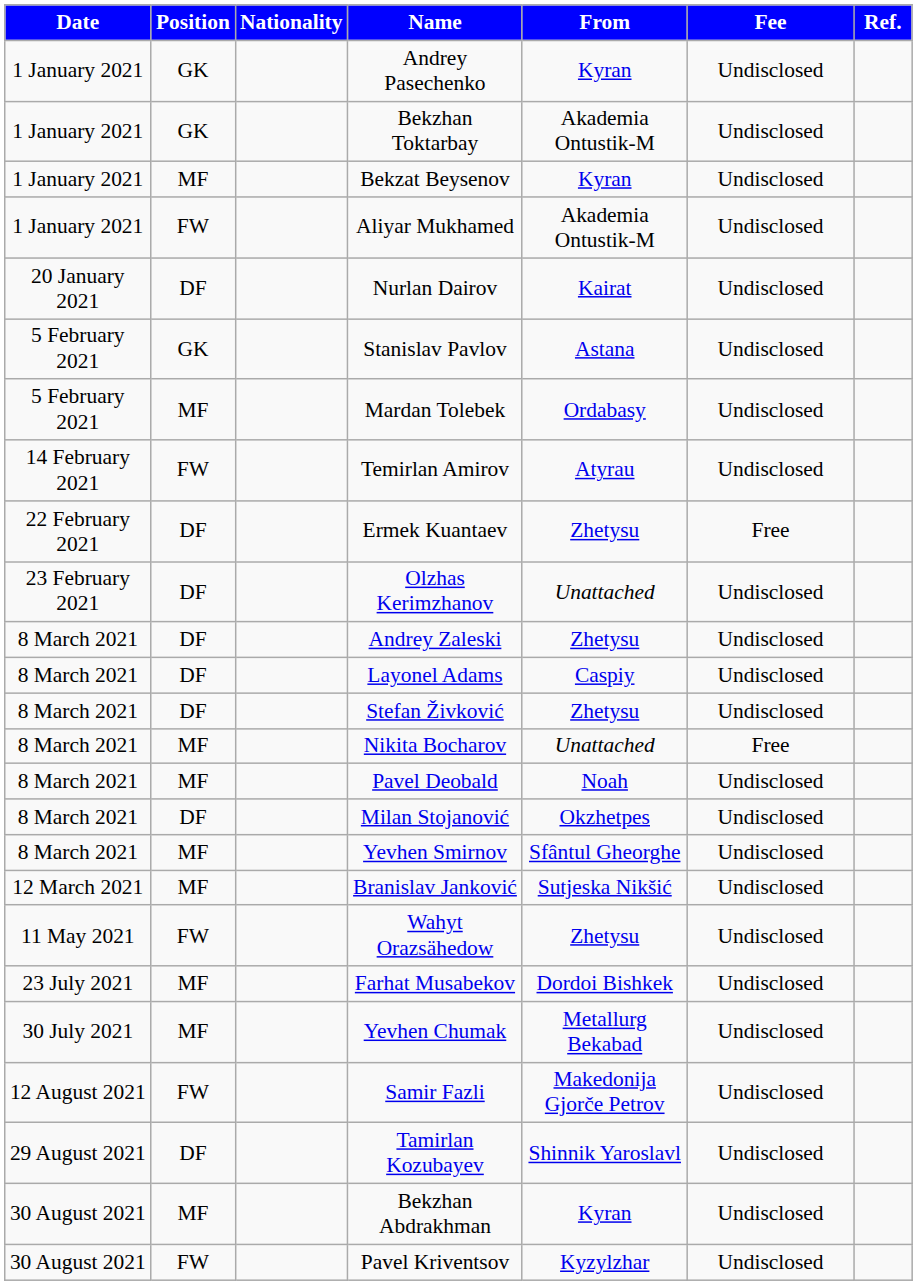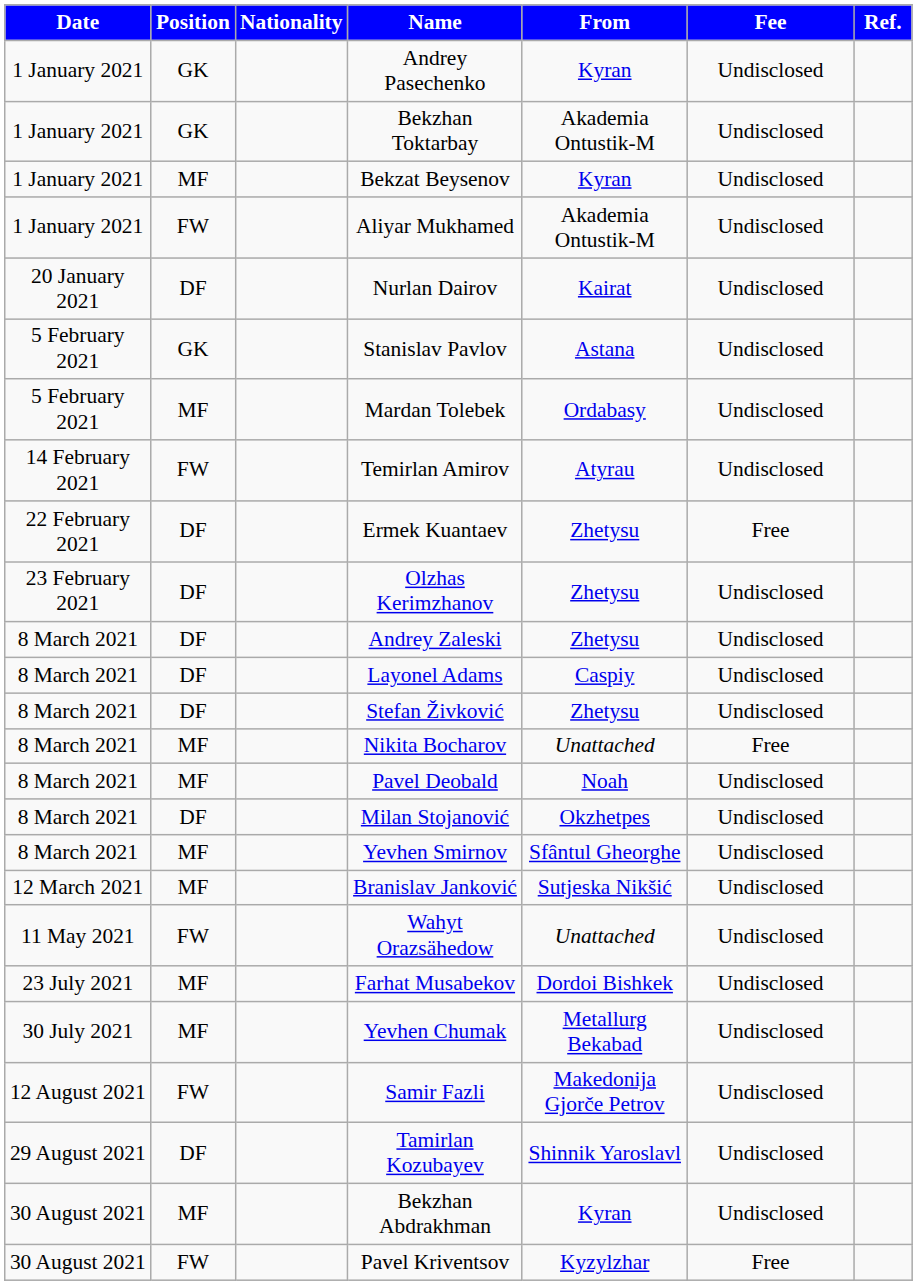 <table class="wikitable"  style="text-align:center; font-size:90%; ">
 <tr>
 <th style="background:#0000ff; color:white; width:200px;">Date</th>
 <th style="background:#0000ff; color:white; width:50px;">Position</th>
 <th style="background:#0000ff; color:white; width:50px;">Nationality</th>
 <th style="background:#0000ff; color:white; width:200px;">Name</th>
 <th style="background:#0000ff; color:white; width:200px;">From</th>
 <th style="background:#0000ff; color:white; width:200px;">Fee</th>
 <th style="background:#0000ff; color:white; width:50px;">Ref.</th>
 </tr>
 <tr>
 <td>1 January 2021</td>
 <td>GK</td>
 <td></td>
 <td>Andrey Pasechenko</td>
 <td><a href='#'>Kyran</a></td>
 <td>Undisclosed</td>
 <td></td>
 </tr>
 <tr>
 <td>1 January 2021</td>
 <td>GK</td>
 <td></td>
 <td>Bekzhan Toktarbay</td>
 <td>Akademia Ontustik-M</td>
 <td>Undisclosed</td>
 <td></td>
 </tr>
 <tr>
 <td>1 January 2021</td>
 <td>MF</td>
 <td></td>
 <td>Bekzat Beysenov</td>
 <td><a href='#'>Kyran</a></td>
 <td>Undisclosed</td>
 <td></td>
 </tr>
 <tr>
 <td>1 January 2021</td>
 <td>FW</td>
 <td></td>
 <td>Aliyar Mukhamed</td>
 <td>Akademia Ontustik-M</td>
 <td>Undisclosed</td>
 <td></td>
 </tr>
 <tr>
 <td>20 January 2021</td>
 <td>DF</td>
 <td></td>
 <td>Nurlan Dairov</td>
 <td><a href='#'>Kairat</a></td>
 <td>Undisclosed</td>
 <td></td>
 </tr>
 <tr>
 <td>5 February 2021</td>
 <td>GK</td>
 <td></td>
 <td>Stanislav Pavlov</td>
 <td><a href='#'>Astana</a></td>
 <td>Undisclosed</td>
 <td></td>
 </tr>
 <tr>
 <td>5 February 2021</td>
 <td>MF</td>
 <td></td>
 <td>Mardan Tolebek</td>
 <td><a href='#'>Ordabasy</a></td>
 <td>Undisclosed</td>
 <td></td>
 </tr>
 <tr>
 <td>14 February 2021</td>
 <td>FW</td>
 <td></td>
 <td>Temirlan Amirov</td>
 <td><a href='#'>Atyrau</a></td>
 <td>Undisclosed</td>
 <td></td>
 </tr>
 <tr>
 <td>22 February 2021</td>
 <td>DF</td>
 <td></td>
 <td>Ermek Kuantaev</td>
 <td><a href='#'>Zhetysu</a></td>
 <td>Free</td>
 <td></td>
 </tr>
 <tr>
 <td>23 February 2021</td>
 <td>DF</td>
 <td></td>
 <td><a href='#'>Olzhas Kerimzhanov</a></td>
-<td><em>Unattached</em></td>
+<td><a href='#'>Zhetysu</a></td>
 <td>Undisclosed</td>
 <td></td>
 </tr>
 <tr>
 <td>8 March 2021</td>
 <td>DF</td>
 <td></td>
 <td><a href='#'>Andrey Zaleski</a></td>
 <td><a href='#'>Zhetysu</a></td>
 <td>Undisclosed</td>
 <td></td>
 </tr>
 <tr>
 <td>8 March 2021</td>
 <td>DF</td>
 <td></td>
 <td><a href='#'>Layonel Adams</a></td>
 <td><a href='#'>Caspiy</a></td>
 <td>Undisclosed</td>
 <td></td>
 </tr>
 <tr>
 <td>8 March 2021</td>
 <td>DF</td>
 <td></td>
 <td><a href='#'>Stefan Živković</a></td>
 <td><a href='#'>Zhetysu</a></td>
 <td>Undisclosed</td>
 <td></td>
 </tr>
 <tr>
 <td>8 March 2021</td>
 <td>MF</td>
 <td></td>
 <td><a href='#'>Nikita Bocharov</a></td>
 <td><em>Unattached</em></td>
 <td>Free</td>
 <td></td>
 </tr>
 <tr>
 <td>8 March 2021</td>
 <td>MF</td>
 <td></td>
 <td><a href='#'>Pavel Deobald</a></td>
 <td><a href='#'>Noah</a></td>
 <td>Undisclosed</td>
 <td></td>
 </tr>
 <tr>
 <td>8 March 2021</td>
 <td>DF</td>
 <td></td>
 <td><a href='#'>Milan Stojanović</a></td>
 <td><a href='#'>Okzhetpes</a></td>
 <td>Undisclosed</td>
 <td></td>
 </tr>
 <tr>
 <td>8 March 2021</td>
 <td>MF</td>
 <td></td>
 <td><a href='#'>Yevhen Smirnov</a></td>
 <td><a href='#'>Sfântul Gheorghe</a></td>
 <td>Undisclosed</td>
 <td></td>
 </tr>
 <tr>
 <td>12 March 2021</td>
 <td>MF</td>
 <td></td>
 <td><a href='#'>Branislav Janković</a></td>
 <td><a href='#'>Sutjeska Nikšić</a></td>
 <td>Undisclosed</td>
 <td></td>
 </tr>
 <tr>
 <td>11 May 2021</td>
 <td>FW</td>
 <td></td>
 <td><a href='#'>Wahyt Orazsähedow</a></td>
-<td><a href='#'>Zhetysu</a></td>
+<td><em>Unattached</em></td>
 <td>Undisclosed</td>
 <td></td>
 </tr>
 <tr>
 <td>23 July 2021</td>
 <td>MF</td>
 <td></td>
 <td><a href='#'>Farhat Musabekov</a></td>
 <td><a href='#'>Dordoi Bishkek</a></td>
 <td>Undisclosed</td>
 <td></td>
 </tr>
 <tr>
 <td>30 July 2021</td>
 <td>MF</td>
 <td></td>
 <td><a href='#'>Yevhen Chumak</a></td>
 <td><a href='#'>Metallurg Bekabad</a></td>
 <td>Undisclosed</td>
 <td></td>
 </tr>
 <tr>
 <td>12 August 2021</td>
 <td>FW</td>
 <td></td>
 <td><a href='#'>Samir Fazli</a></td>
 <td><a href='#'>Makedonija Gjorče Petrov</a></td>
 <td>Undisclosed</td>
 <td></td>
 </tr>
 <tr>
 <td>29 August 2021</td>
 <td>DF</td>
 <td></td>
 <td><a href='#'>Tamirlan Kozubayev</a></td>
 <td><a href='#'>Shinnik Yaroslavl</a></td>
 <td>Undisclosed</td>
 <td></td>
 </tr>
 <tr>
 <td>30 August 2021</td>
 <td>MF</td>
 <td></td>
 <td>Bekzhan Abdrakhman</td>
 <td><a href='#'>Kyran</a></td>
 <td>Undisclosed</td>
 <td></td>
 </tr>
 <tr>
 <td>30 August 2021</td>
 <td>FW</td>
 <td></td>
 <td>Pavel Kriventsov</td>
 <td><a href='#'>Kyzylzhar</a></td>
-<td>Undisclosed</td>
+<td>Free</td>
 <td></td>
 </tr>
 </table>
